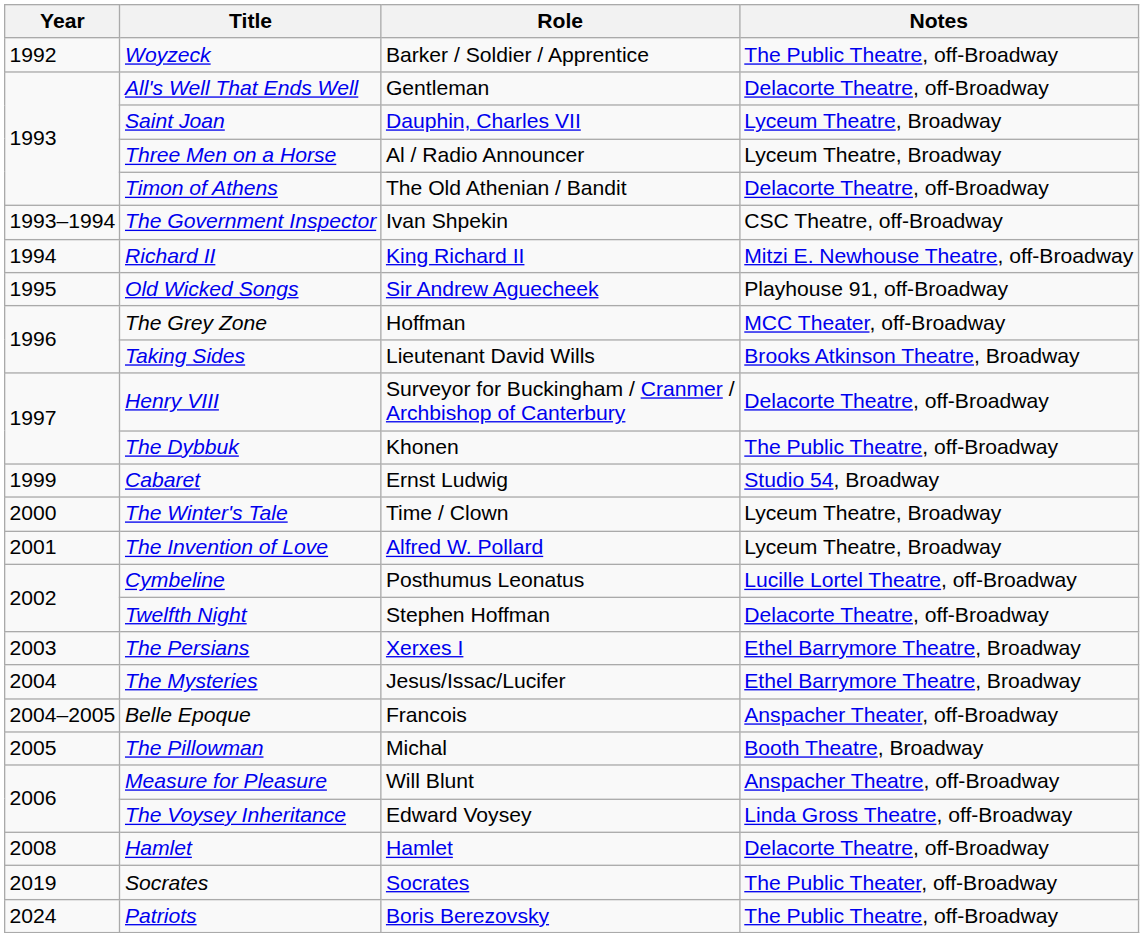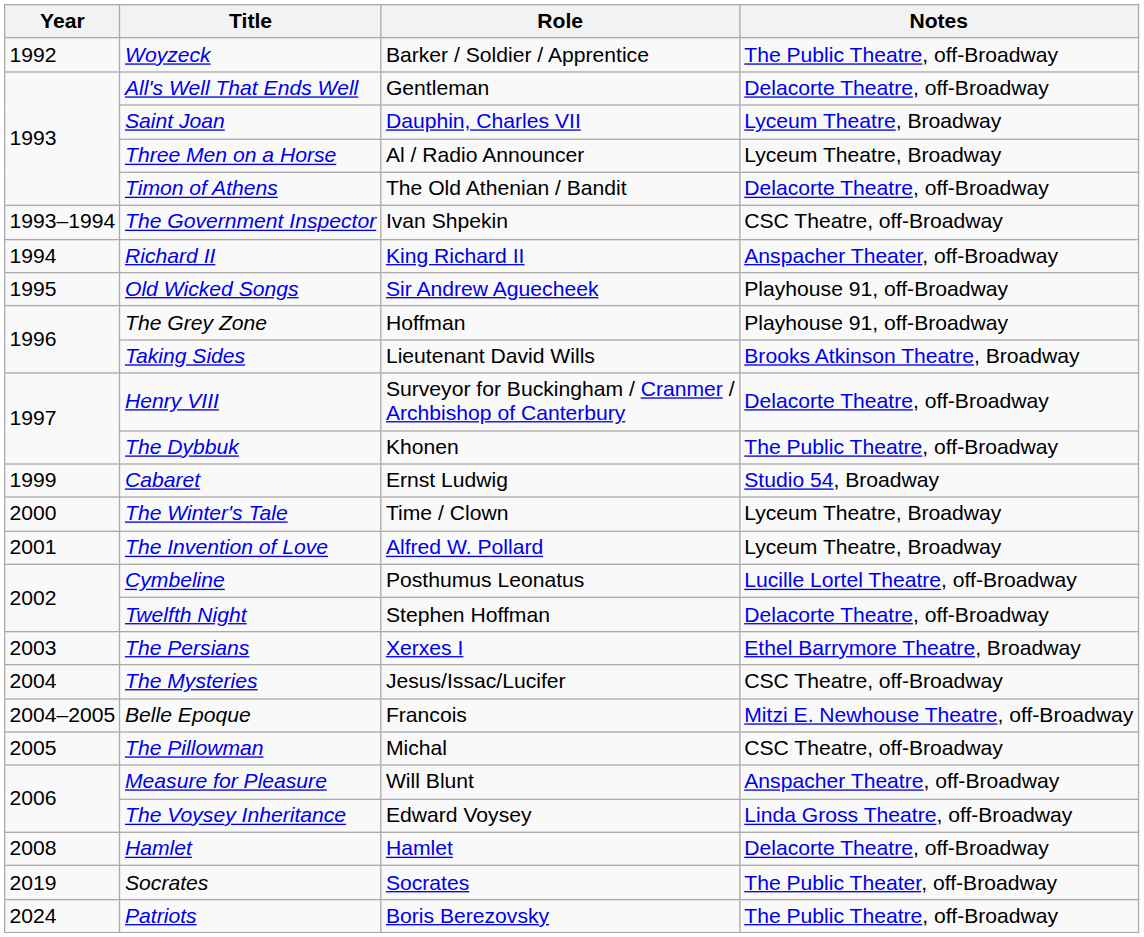 <table class="wikitable plainrowheaders sortable">
 <tr>
 <th scope="col">Year</th>
 <th scope="col">Title</th>
 <th scope="col">Role</th>
 <th scope="col">Notes</th>
 </tr>
 <tr>
 <td>1992</td>
 <td><em><a href='#'>Woyzeck</a></em></td>
 <td>Barker / Soldier / Apprentice</td>
 <td><a href='#'>The Public Theatre</a>, off-Broadway</td>
 </tr>
 <tr>
 <td rowspan=4>1993</td>
 <td><em><a href='#'>All's Well That Ends Well</a></em></td>
 <td>Gentleman</td>
 <td><a href='#'>Delacorte Theatre</a>, off-Broadway</td>
 </tr>
 <tr>
 <td><em><a href='#'>Saint Joan</a></em></td>
 <td><a href='#'>Dauphin, Charles VII</a></td>
 <td><a href='#'>Lyceum Theatre</a>, Broadway</td>
 </tr>
 <tr>
 <td><em><a href='#'>Three Men on a Horse</a></em></td>
 <td>Al / Radio Announcer</td>
 <td>Lyceum Theatre, Broadway</td>
 </tr>
 <tr>
 <td><em><a href='#'>Timon of Athens</a></em></td>
 <td>The Old Athenian / Bandit</td>
 <td><a href='#'>Delacorte Theatre</a>, off-Broadway</td>
 </tr>
 <tr>
 <td>1993–1994</td>
 <td><em><a href='#'>The Government Inspector</a></em></td>
 <td>Ivan Shpekin</td>
 <td>CSC Theatre, off-Broadway</td>
 </tr>
 <tr>
 <td>1994</td>
 <td><em><a href='#'>Richard II</a></em></td>
 <td><a href='#'>King Richard II</a></td>
-<td><a href='#'>Mitzi E. Newhouse Theatre</a>, off-Broadway</td>
+<td><a href='#'>Anspacher Theater</a>, off-Broadway</td>
 </tr>
 <tr>
 <td>1995</td>
 <td><em><a href='#'>Old Wicked Songs</a></em></td>
 <td><a href='#'>Sir Andrew Aguecheek</a></td>
 <td>Playhouse 91, off-Broadway</td>
 </tr>
 <tr>
 <td rowspan=2>1996</td>
 <td><em>The Grey Zone</em></td>
 <td>Hoffman</td>
-<td><a href='#'>MCC Theater</a>, off-Broadway</td>
+<td>Playhouse 91, off-Broadway</td>
 </tr>
 <tr>
 <td><em><a href='#'>Taking Sides</a></em></td>
 <td>Lieutenant David Wills</td>
 <td><a href='#'>Brooks Atkinson Theatre</a>, Broadway</td>
 </tr>
 <tr>
 <td rowspan=2>1997</td>
 <td><em><a href='#'>Henry VIII</a></em></td>
 <td>Surveyor for Buckingham / <a href='#'>Cranmer</a> /<br><a href='#'>Archbishop of Canterbury</a></td>
 <td><a href='#'>Delacorte Theatre</a>, off-Broadway</td>
 </tr>
 <tr>
 <td><em><a href='#'>The Dybbuk</a></em></td>
 <td>Khonen</td>
 <td><a href='#'>The Public Theatre</a>, off-Broadway</td>
 </tr>
 <tr>
 <td>1999</td>
 <td><em><a href='#'>Cabaret</a></em></td>
 <td>Ernst Ludwig</td>
 <td><a href='#'>Studio 54</a>, Broadway</td>
 </tr>
 <tr>
 <td>2000</td>
 <td><em><a href='#'>The Winter's Tale</a></em></td>
 <td>Time / Clown</td>
 <td>Lyceum Theatre, Broadway</td>
 </tr>
 <tr>
 <td>2001</td>
 <td><em><a href='#'>The Invention of Love</a></em></td>
 <td><a href='#'>Alfred W. Pollard</a></td>
 <td>Lyceum Theatre, Broadway</td>
 </tr>
 <tr>
 <td rowspan=2>2002</td>
 <td><em><a href='#'>Cymbeline</a></em></td>
 <td>Posthumus Leonatus</td>
 <td><a href='#'>Lucille Lortel Theatre</a>, off-Broadway</td>
 </tr>
 <tr>
 <td><em><a href='#'>Twelfth Night</a></em></td>
 <td>Stephen Hoffman</td>
 <td><a href='#'>Delacorte Theatre</a>, off-Broadway</td>
 </tr>
 <tr>
 <td>2003</td>
 <td><em><a href='#'>The Persians</a></em></td>
 <td><a href='#'>Xerxes I</a></td>
 <td><a href='#'>Ethel Barrymore Theatre</a>, Broadway</td>
 </tr>
 <tr>
 <td>2004</td>
 <td><em><a href='#'>The Mysteries</a></em></td>
 <td>Jesus/Issac/Lucifer</td>
-<td><a href='#'>Ethel Barrymore Theatre</a>, Broadway</td>
+<td>CSC Theatre, off-Broadway</td>
 </tr>
 <tr>
 <td>2004–2005</td>
 <td><em>Belle Epoque</em></td>
 <td>Francois</td>
-<td><a href='#'>Anspacher Theater</a>, off-Broadway</td>
+<td><a href='#'>Mitzi E. Newhouse Theatre</a>, off-Broadway</td>
 </tr>
 <tr>
 <td>2005</td>
 <td><em><a href='#'>The Pillowman</a></em></td>
 <td>Michal</td>
-<td><a href='#'>Booth Theatre</a>, Broadway</td>
+<td>CSC Theatre, off-Broadway</td>
 </tr>
 <tr>
 <td rowspan=2>2006</td>
 <td><em><a href='#'>Measure for Pleasure</a></em></td>
 <td>Will Blunt</td>
 <td><a href='#'>Anspacher Theatre</a>, off-Broadway</td>
 </tr>
 <tr>
 <td><em><a href='#'>The Voysey Inheritance</a></em></td>
 <td>Edward Voysey</td>
 <td><a href='#'>Linda Gross Theatre</a>, off-Broadway</td>
 </tr>
 <tr>
 <td>2008</td>
 <td><em><a href='#'>Hamlet</a></em></td>
 <td><a href='#'>Hamlet</a></td>
 <td><a href='#'>Delacorte Theatre</a>, off-Broadway</td>
 </tr>
 <tr>
 <td>2019</td>
 <td><em>Socrates</em></td>
 <td><a href='#'>Socrates</a></td>
 <td><a href='#'>The Public Theater</a>, off-Broadway</td>
 </tr>
 <tr>
 <td>2024</td>
 <td><em><a href='#'>Patriots</a></em></td>
 <td><a href='#'>Boris Berezovsky</a></td>
 <td><a href='#'>The Public Theatre</a>, off-Broadway</td>
 </tr>
 <tr>
 </tr>
 </table>
